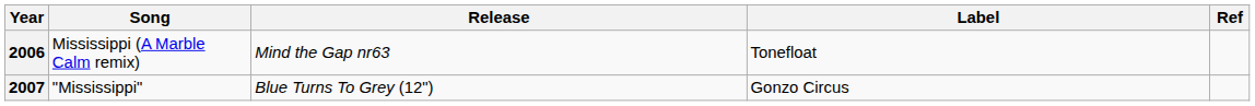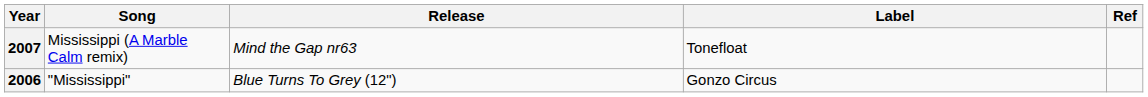 <table class="wikitable plainrowheaders" style="text-align:left;">
 <tr>
 <th scope="col">Year</th>
 <th scope="col" style="width:12em;">Song</th>
 <th scope="col" style="width:30em;">Release</th>
 <th scope="col" style="width:28em;">Label</th>
 <th scope="col" style="width:2em;">Ref</th>
 </tr>
 <tr>
-<th scope="row">2006</th>
+<th scope="row">2007</th>
 <td>Mississippi (<a href='#'>A Marble Calm</a> remix)</td>
 <td><em>Mind the Gap nr63</em></td>
 <td>Tonefloat</td>
 <td></td>
 </tr>
 <tr>
-<th scope="row">2007</th>
+<th scope="row">2006</th>
 <td>"Mississippi"</td>
 <td><em>Blue Turns To Grey</em> (12")</td>
 <td>Gonzo Circus</td>
 <td></td>
 </tr>
 </table>
